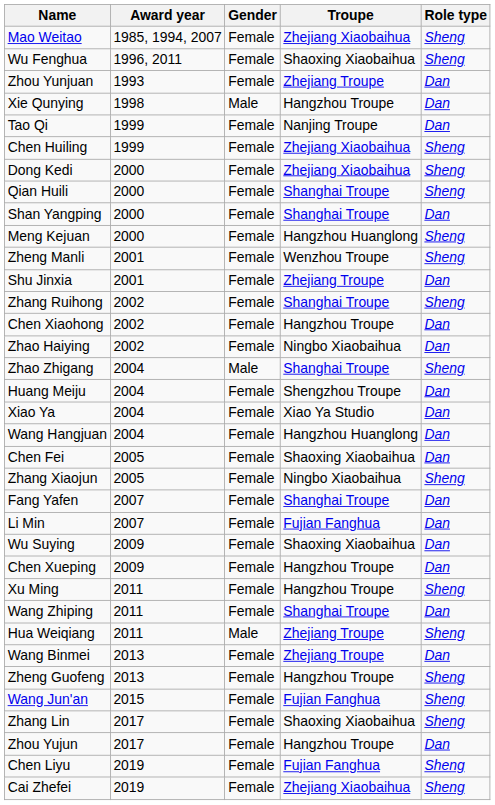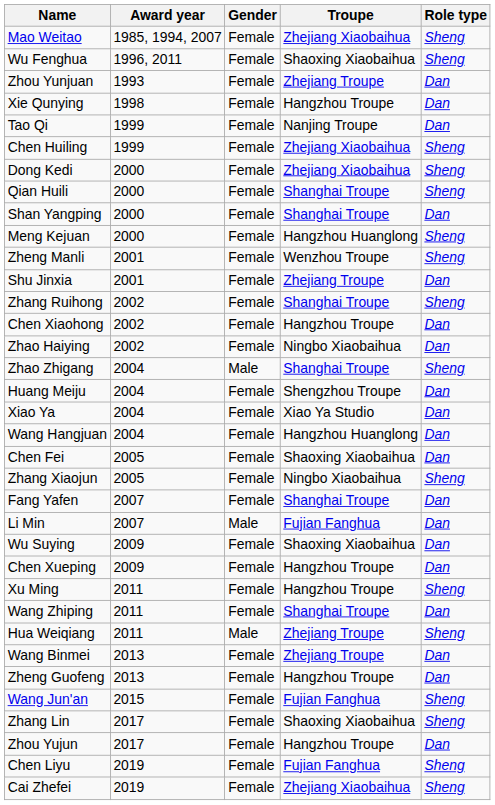 <table class="wikitable sortable">
 <tr>
 <th>Name</th>
 <th>Award year</th>
 <th>Gender</th>
 <th>Troupe</th>
 <th>Role type</th>
 </tr>
 <tr>
 <td><a href='#'>Mao Weitao</a></td>
 <td>1985, 1994, 2007</td>
 <td>Female</td>
 <td><a href='#'>Zhejiang Xiaobaihua</a></td>
 <td><em><a href='#'>Sheng</a></em></td>
 </tr>
 <tr>
 <td>Wu Fenghua</td>
 <td>1996, 2011</td>
 <td>Female</td>
 <td>Shaoxing Xiaobaihua</td>
 <td><em><a href='#'>Sheng</a></em></td>
 </tr>
 <tr>
 <td>Zhou Yunjuan</td>
 <td>1993</td>
 <td>Female</td>
 <td><a href='#'>Zhejiang Troupe</a></td>
 <td><em><a href='#'>Dan</a></em></td>
 </tr>
 <tr>
 <td>Xie Qunying</td>
 <td>1998</td>
-<td>Male</td>
+<td>Female</td>
 <td>Hangzhou Troupe</td>
 <td><em><a href='#'>Dan</a></em></td>
 </tr>
 <tr>
 <td>Tao Qi</td>
 <td>1999</td>
 <td>Female</td>
 <td>Nanjing Troupe</td>
 <td><em><a href='#'>Dan</a></em></td>
 </tr>
 <tr>
 <td>Chen Huiling</td>
 <td>1999</td>
 <td>Female</td>
 <td><a href='#'>Zhejiang Xiaobaihua</a></td>
 <td><em><a href='#'>Sheng</a></em></td>
 </tr>
 <tr>
 <td>Dong Kedi</td>
 <td>2000</td>
 <td>Female</td>
 <td><a href='#'>Zhejiang Xiaobaihua</a></td>
 <td><em><a href='#'>Sheng</a></em></td>
 </tr>
 <tr>
 <td>Qian Huili</td>
 <td>2000</td>
 <td>Female</td>
 <td><a href='#'>Shanghai Troupe</a></td>
 <td><em><a href='#'>Sheng</a></em></td>
 </tr>
 <tr>
 <td>Shan Yangping</td>
 <td>2000</td>
 <td>Female</td>
 <td><a href='#'>Shanghai Troupe</a></td>
 <td><em><a href='#'>Dan</a></em></td>
 </tr>
 <tr>
 <td>Meng Kejuan</td>
 <td>2000</td>
 <td>Female</td>
 <td>Hangzhou Huanglong</td>
 <td><em><a href='#'>Sheng</a></em></td>
 </tr>
 <tr>
 <td>Zheng Manli</td>
 <td>2001</td>
 <td>Female</td>
 <td>Wenzhou Troupe</td>
 <td><em><a href='#'>Sheng</a></em></td>
 </tr>
 <tr>
 <td>Shu Jinxia</td>
 <td>2001</td>
 <td>Female</td>
 <td><a href='#'>Zhejiang Troupe</a></td>
 <td><em><a href='#'>Dan</a></em></td>
 </tr>
 <tr>
 <td>Zhang Ruihong</td>
 <td>2002</td>
 <td>Female</td>
 <td><a href='#'>Shanghai Troupe</a></td>
 <td><em><a href='#'>Sheng</a></em></td>
 </tr>
 <tr>
 <td>Chen Xiaohong</td>
 <td>2002</td>
 <td>Female</td>
 <td>Hangzhou Troupe</td>
 <td><em><a href='#'>Dan</a></em></td>
 </tr>
 <tr>
 <td>Zhao Haiying</td>
 <td>2002</td>
 <td>Female</td>
 <td>Ningbo Xiaobaihua</td>
 <td><em><a href='#'>Dan</a></em></td>
 </tr>
 <tr>
 <td>Zhao Zhigang</td>
 <td>2004</td>
 <td>Male</td>
 <td><a href='#'>Shanghai Troupe</a></td>
 <td><em><a href='#'>Sheng</a></em></td>
 </tr>
 <tr>
 <td>Huang Meiju</td>
 <td>2004</td>
 <td>Female</td>
 <td>Shengzhou Troupe</td>
 <td><em><a href='#'>Dan</a></em></td>
 </tr>
 <tr>
 <td>Xiao Ya</td>
 <td>2004</td>
 <td>Female</td>
 <td>Xiao Ya Studio</td>
 <td><em><a href='#'>Dan</a></em></td>
 </tr>
 <tr>
 <td>Wang Hangjuan</td>
 <td>2004</td>
 <td>Female</td>
 <td>Hangzhou Huanglong</td>
 <td><em><a href='#'>Dan</a></em></td>
 </tr>
 <tr>
 <td>Chen Fei</td>
 <td>2005</td>
 <td>Female</td>
 <td>Shaoxing Xiaobaihua</td>
 <td><em><a href='#'>Dan</a></em></td>
 </tr>
 <tr>
 <td>Zhang Xiaojun</td>
 <td>2005</td>
 <td>Female</td>
 <td>Ningbo Xiaobaihua</td>
 <td><em><a href='#'>Sheng</a></em></td>
 </tr>
 <tr>
 <td>Fang Yafen</td>
 <td>2007</td>
 <td>Female</td>
 <td><a href='#'>Shanghai Troupe</a></td>
 <td><em><a href='#'>Dan</a></em></td>
 </tr>
 <tr>
 <td>Li Min</td>
 <td>2007</td>
-<td>Female</td>
+<td>Male</td>
 <td><a href='#'>Fujian Fanghua</a></td>
 <td><em><a href='#'>Dan</a></em></td>
 </tr>
 <tr>
 <td>Wu Suying</td>
 <td>2009</td>
 <td>Female</td>
 <td>Shaoxing Xiaobaihua</td>
 <td><em><a href='#'>Dan</a></em></td>
 </tr>
 <tr>
 <td>Chen Xueping</td>
 <td>2009</td>
 <td>Female</td>
 <td>Hangzhou Troupe</td>
 <td><em><a href='#'>Dan</a></em></td>
 </tr>
 <tr>
 <td>Xu Ming</td>
 <td>2011</td>
 <td>Female</td>
 <td>Hangzhou Troupe</td>
 <td><em><a href='#'>Sheng</a></em></td>
 </tr>
 <tr>
 <td>Wang Zhiping</td>
 <td>2011</td>
 <td>Female</td>
 <td><a href='#'>Shanghai Troupe</a></td>
 <td><em><a href='#'>Dan</a></em></td>
 </tr>
 <tr>
 <td>Hua Weiqiang</td>
 <td>2011</td>
 <td>Male</td>
 <td><a href='#'>Zhejiang Troupe</a></td>
 <td><em><a href='#'>Sheng</a></em></td>
 </tr>
 <tr>
 <td>Wang Binmei</td>
 <td>2013</td>
 <td>Female</td>
 <td><a href='#'>Zhejiang Troupe</a></td>
 <td><em><a href='#'>Dan</a></em></td>
 </tr>
 <tr>
 <td>Zheng Guofeng</td>
 <td>2013</td>
 <td>Female</td>
 <td>Hangzhou Troupe</td>
-<td><em><a href='#'>Sheng</a></em></td>
+<td><em><a href='#'>Dan</a></em></td>
 </tr>
 <tr>
 <td><a href='#'>Wang Jun'an</a></td>
 <td>2015</td>
 <td>Female</td>
 <td><a href='#'>Fujian Fanghua</a></td>
 <td><em><a href='#'>Sheng</a></em></td>
 </tr>
 <tr>
 <td>Zhang Lin</td>
 <td>2017</td>
 <td>Female</td>
 <td>Shaoxing Xiaobaihua</td>
 <td><em><a href='#'>Sheng</a></em></td>
 </tr>
 <tr>
 <td>Zhou Yujun</td>
 <td>2017</td>
 <td>Female</td>
 <td>Hangzhou Troupe</td>
 <td><em><a href='#'>Dan</a></em></td>
 </tr>
 <tr>
 <td>Chen Liyu</td>
 <td>2019</td>
 <td>Female</td>
 <td><a href='#'>Fujian Fanghua</a></td>
 <td><em><a href='#'>Sheng</a></em></td>
 </tr>
 <tr>
 <td>Cai Zhefei</td>
 <td>2019</td>
 <td>Female</td>
 <td><a href='#'>Zhejiang Xiaobaihua</a></td>
 <td><em><a href='#'>Sheng</a></em></td>
 </tr>
 </table>
